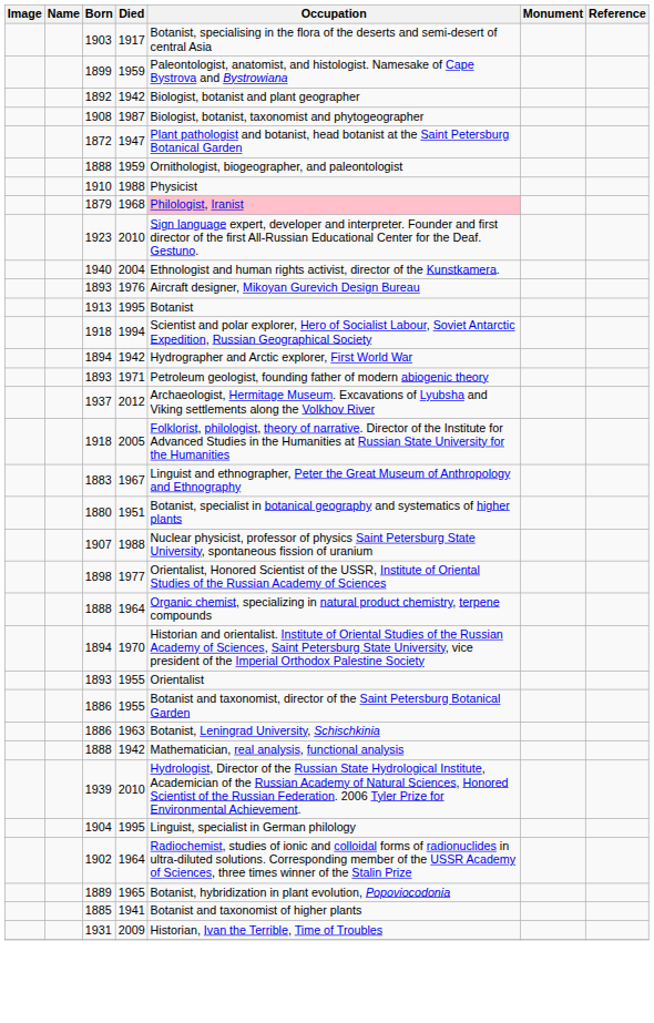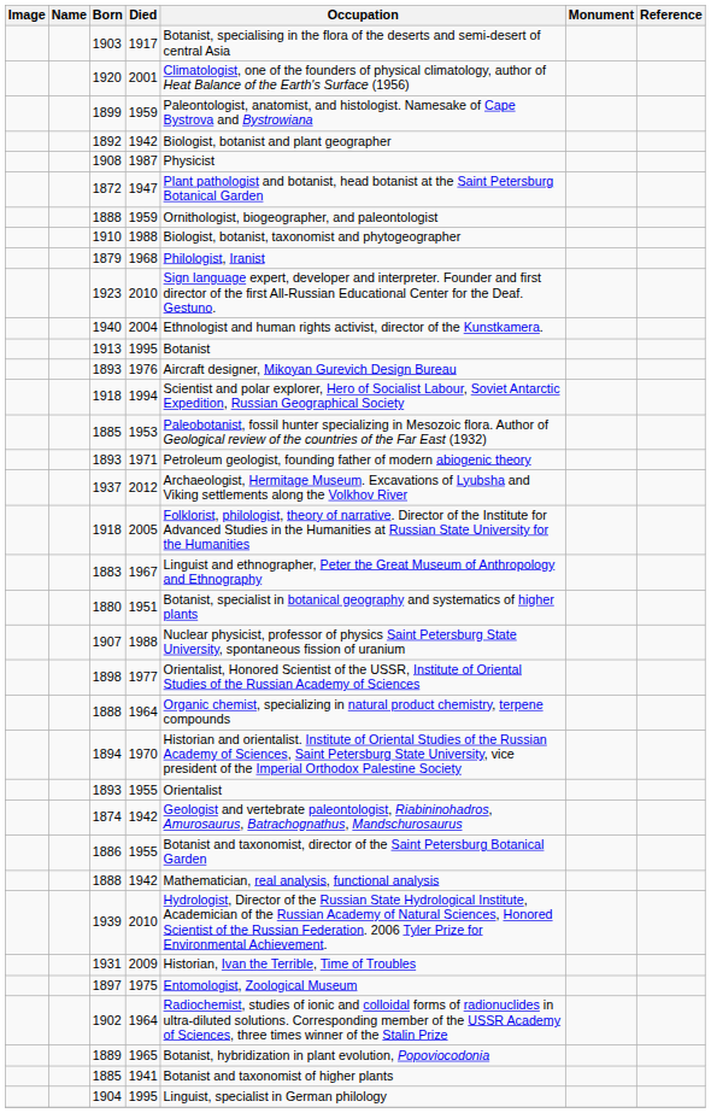 <table class="wikitable sortable">
 <tr>
 <th class=unsortable>Image<br></th>
 <th>Name<br></th>
 <th>Born<br></th>
 <th>Died<br></th>
 <th class=unsortable>Occupation<br></th>
 <th class=unsortable>Monument<br></th>
 <th class=unsortable>Reference</th>
 </tr>
 <tr>
 <td></td>
 <td></td>
 <td>1903</td>
 <td>1917</td>
 <td>Botanist, specialising in the flora of the deserts and semi-desert of central Asia</td>
+<td></td>
+<td></td>
+</tr>
+<tr>
+<td></td>
+<td></td>
+<td>1920</td>
+<td>2001</td>
+<td><a href='#'>Climatologist</a>, one of the founders of physical climatology, author of <em>Heat Balance of the Earth's Surface</em> (1956)</td>
 <td></td>
 <td></td>
 </tr>
 <tr>
 <td></td>
 <td></td>
 <td>1899</td>
 <td>1959</td>
 <td>Paleontologist, anatomist, and histologist. Namesake of <a href='#'>Cape Bystrova</a> and <em><a href='#'>Bystrowiana</a></em></td>
 <td></td>
 <td></td>
 </tr>
 <tr>
 <td></td>
 <td></td>
 <td>1892</td>
 <td>1942</td>
 <td>Biologist, botanist and plant geographer</td>
 <td></td>
 <td></td>
 </tr>
 <tr>
 <td></td>
 <td></td>
 <td>1908</td>
 <td>1987</td>
-<td>Biologist, botanist, taxonomist and phytogeographer</td>
+<td>Physicist</td>
 <td></td>
 <td></td>
 </tr>
 <tr>
 <td></td>
 <td></td>
 <td>1872</td>
 <td>1947</td>
 <td><a href='#'>Plant pathologist</a> and botanist, head botanist at the <a href='#'>Saint Petersburg Botanical Garden</a></td>
 <td></td>
 <td></td>
 </tr>
 <tr>
 <td></td>
 <td></td>
 <td>1888</td>
 <td>1959</td>
 <td>Ornithologist, biogeographer, and paleontologist</td>
 <td></td>
 <td></td>
 </tr>
 <tr>
 <td></td>
 <td></td>
 <td>1910</td>
 <td>1988</td>
-<td>Physicist</td>
+<td>Biologist, botanist, taxonomist and phytogeographer</td>
 <td></td>
 <td></td>
 </tr>
 <tr>
 <td></td>
 <td></td>
 <td>1879</td>
 <td>1968</td>
-<td style="background: pink;"><a href='#'>Philologist</a>, <a href='#'>Iranist</a></td>
+<td><a href='#'>Philologist</a>, <a href='#'>Iranist</a></td>
 <td></td>
 <td></td>
 </tr>
 <tr>
 <td></td>
 <td></td>
 <td>1923</td>
 <td>2010</td>
 <td><a href='#'>Sign language</a> expert, developer and interpreter. Founder and first director of the first All-Russian Educational Center for the Deaf. <a href='#'>Gestuno</a>.</td>
 <td></td>
 <td></td>
 </tr>
 <tr>
 <td></td>
 <td></td>
 <td>1940</td>
 <td>2004</td>
 <td>Ethnologist and human rights activist, director of the <a href='#'>Kunstkamera</a>.</td>
 <td></td>
 <td></td>
 </tr>
 <tr>
 <td></td>
 <td></td>
-<td>1893</td>
-<td>1976</td>
-<td>Aircraft designer, <a href='#'>Mikoyan Gurevich Design Bureau</a></td>
+<td>1913</td>
+<td>1995</td>
+<td>Botanist</td>
 <td></td>
 <td></td>
 </tr>
 <tr>
 <td></td>
 <td></td>
-<td>1913</td>
-<td>1995</td>
-<td>Botanist</td>
+<td>1893</td>
+<td>1976</td>
+<td>Aircraft designer, <a href='#'>Mikoyan Gurevich Design Bureau</a></td>
 <td></td>
 <td></td>
 </tr>
 <tr>
 <td></td>
 <td></td>
 <td>1918</td>
 <td>1994</td>
 <td>Scientist and polar explorer, <a href='#'>Hero of Socialist Labour</a>, <a href='#'>Soviet Antarctic Expedition</a>, <a href='#'>Russian Geographical Society</a></td>
 <td></td>
 <td></td>
 </tr>
 <tr>
 <td></td>
 <td></td>
-<td>1894</td>
-<td>1942</td>
-<td>Hydrographer and Arctic explorer, <a href='#'>First World War</a></td>
+<td>1885</td>
+<td>1953</td>
+<td><a href='#'>Paleobotanist</a>, fossil hunter specializing in Mesozoic flora. Author of <em>Geological review of the countries of the Far East</em> (1932)</td>
 <td></td>
 <td></td>
 </tr>
 <tr>
 <td></td>
 <td></td>
 <td>1893</td>
 <td>1971</td>
 <td>Petroleum geologist, founding father of modern <a href='#'>abiogenic theory</a></td>
 <td></td>
 <td></td>
 </tr>
 <tr>
 <td></td>
 <td></td>
 <td>1937</td>
 <td>2012</td>
 <td>Archaeologist, <a href='#'>Hermitage Museum</a>. Excavations of <a href='#'>Lyubsha</a> and Viking settlements along the <a href='#'>Volkhov River</a></td>
 <td></td>
 <td></td>
 </tr>
 <tr>
 <td></td>
 <td></td>
 <td>1918</td>
 <td>2005</td>
 <td><a href='#'>Folklorist</a>, <a href='#'>philologist</a>, <a href='#'>theory of narrative</a>. Director of the Institute for Advanced Studies in the Humanities at <a href='#'>Russian State University for the Humanities</a></td>
 <td></td>
 <td></td>
 </tr>
 <tr>
 <td></td>
 <td></td>
 <td>1883</td>
 <td>1967</td>
 <td>Linguist and ethnographer, <a href='#'>Peter the Great Museum of Anthropology and Ethnography</a></td>
 <td></td>
 <td></td>
 </tr>
 <tr>
 <td></td>
 <td></td>
 <td>1880</td>
 <td>1951</td>
 <td>Botanist, specialist in <a href='#'>botanical geography</a> and systematics of <a href='#'>higher plants</a></td>
 <td></td>
 <td></td>
 </tr>
 <tr>
 <td></td>
 <td></td>
 <td>1907</td>
 <td>1988</td>
 <td>Nuclear physicist, professor of physics <a href='#'>Saint Petersburg State University</a>, spontaneous fission of uranium</td>
 <td></td>
 <td></td>
 </tr>
 <tr>
 <td></td>
 <td></td>
 <td>1898</td>
 <td>1977</td>
 <td>Orientalist, Honored Scientist of the USSR, <a href='#'>Institute of Oriental Studies of the Russian Academy of Sciences</a></td>
 <td></td>
 <td></td>
 </tr>
 <tr>
 <td></td>
 <td></td>
 <td>1888</td>
 <td>1964</td>
 <td><a href='#'>Organic chemist</a>, specializing in <a href='#'>natural product chemistry</a>, <a href='#'>terpene</a> compounds</td>
 <td></td>
 <td></td>
 </tr>
 <tr>
 <td></td>
 <td></td>
 <td>1894</td>
 <td>1970</td>
 <td>Historian and orientalist. <a href='#'>Institute of Oriental Studies of the Russian Academy of Sciences</a>, <a href='#'>Saint Petersburg State University</a>, vice president of the <a href='#'>Imperial Orthodox Palestine Society</a></td>
 <td></td>
 <td></td>
 </tr>
 <tr>
 <td></td>
 <td></td>
 <td>1893</td>
 <td>1955</td>
 <td>Orientalist</td>
 <td></td>
 <td></td>
 </tr>
 <tr>
 <td></td>
 <td></td>
-<td>1886</td>
-<td>1955</td>
-<td>Botanist and taxonomist, director of the <a href='#'>Saint Petersburg Botanical Garden</a></td>
+<td>1874</td>
+<td>1942</td>
+<td><a href='#'>Geologist</a> and vertebrate <a href='#'>paleontologist</a>, <em><a href='#'>Riabininohadros</a></em>, <em><a href='#'>Amurosaurus</a></em>, <em><a href='#'>Batrachognathus</a></em>, <em><a href='#'>Mandschurosaurus</a></em></td>
 <td></td>
 <td></td>
 </tr>
 <tr>
 <td></td>
 <td></td>
 <td>1886</td>
-<td>1963</td>
-<td>Botanist, <a href='#'>Leningrad University</a>, <em><a href='#'>Schischkinia</a></em></td>
+<td>1955</td>
+<td>Botanist and taxonomist, director of the <a href='#'>Saint Petersburg Botanical Garden</a></td>
 <td></td>
 <td></td>
 </tr>
 <tr>
 <td></td>
 <td></td>
 <td>1888</td>
 <td>1942</td>
 <td>Mathematician, <a href='#'>real analysis</a>, <a href='#'>functional analysis</a></td>
 <td></td>
 <td></td>
 </tr>
 <tr>
 <td></td>
 <td></td>
 <td>1939</td>
 <td>2010</td>
 <td><a href='#'>Hydrologist</a>, Director of the <a href='#'>Russian State Hydrological Institute</a>, Academician of the <a href='#'>Russian Academy of Natural Sciences</a>, <a href='#'>Honored Scientist of the Russian Federation</a>. 2006 <a href='#'>Tyler Prize for Environmental Achievement</a>.</td>
 <td></td>
 <td></td>
 </tr>
 <tr>
 <td></td>
 <td></td>
-<td>1904</td>
-<td>1995</td>
-<td>Linguist, specialist in German philology</td>
+<td>1931</td>
+<td>2009</td>
+<td>Historian, <a href='#'>Ivan the Terrible</a>, <a href='#'>Time of Troubles</a></td>
+<td></td>
+<td></td>
+</tr>
+<tr>
+<td></td>
+<td></td>
+<td>1897</td>
+<td>1975</td>
+<td><a href='#'>Entomologist</a>, <a href='#'>Zoological Museum</a></td>
 <td></td>
 <td></td>
 </tr>
 <tr>
 <td></td>
 <td></td>
 <td>1902</td>
 <td>1964</td>
 <td><a href='#'>Radiochemist</a>, studies of ionic and <a href='#'>colloidal</a> forms of <a href='#'>radionuclides</a> in ultra-diluted solutions. Corresponding member of the <a href='#'>USSR Academy of Sciences</a>, three times winner of the <a href='#'>Stalin Prize</a></td>
 <td></td>
 <td></td>
 </tr>
 <tr>
 <td></td>
 <td></td>
 <td>1889</td>
 <td>1965</td>
 <td>Botanist, hybridization in plant evolution, <em><a href='#'>Popoviocodonia</a></em></td>
 <td></td>
 <td></td>
 </tr>
 <tr>
 <td></td>
 <td></td>
 <td>1885</td>
 <td>1941</td>
 <td>Botanist and taxonomist of higher plants</td>
 <td></td>
 <td></td>
 </tr>
 <tr>
 <td></td>
 <td></td>
-<td>1931</td>
-<td>2009</td>
-<td>Historian, <a href='#'>Ivan the Terrible</a>, <a href='#'>Time of Troubles</a></td>
+<td>1904</td>
+<td>1995</td>
+<td>Linguist, specialist in German philology</td>
 <td></td>
 <td></td>
 </tr>
 <tr>
 </tr>
 </table>
